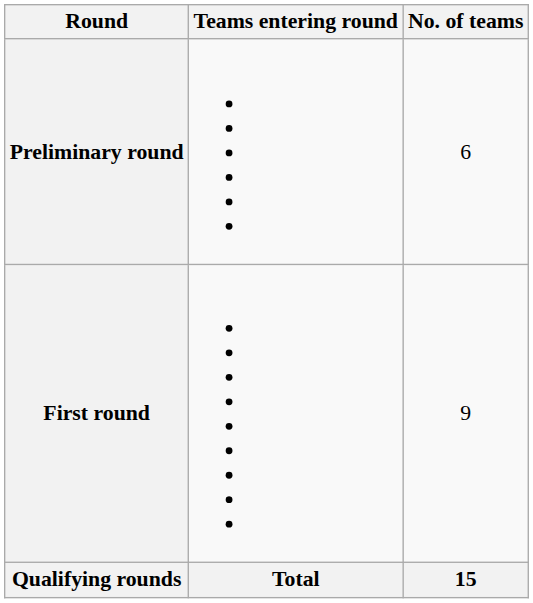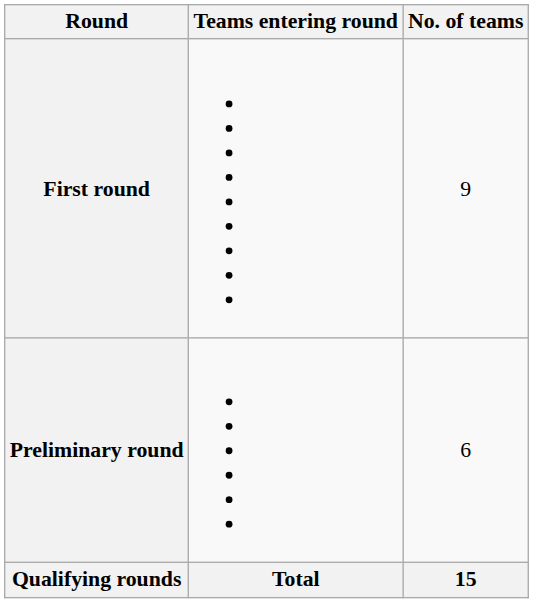 <table class="wikitable">
 <tr>
 <th>Round</th>
 <th>Teams entering round</th>
 <th>No. of teams</th>
 </tr>
 <tr>
+<th>First round</th>
+<td><br><ul><li></li><li></li><li></li><li></li><li></li><li></li><li></li><li></li><li></li></ul></td>
+<td align=center>9</td>
+</tr>
+<tr>
 <th>Preliminary round</th>
 <td><br><ul><li></li><li></li><li></li><li></li><li></li><li></li></ul></td>
 <td align=center>6</td>
-</tr>
-<tr>
-<th>First round</th>
-<td><br><ul><li></li><li></li><li></li><li></li><li></li><li></li><li></li><li></li><li></li></ul></td>
-<td align=center>9</td>
 </tr>
 <tr>
 <th>Qualifying rounds</th>
 <th>Total</th>
 <th>15</th>
 </tr>
 </table>
